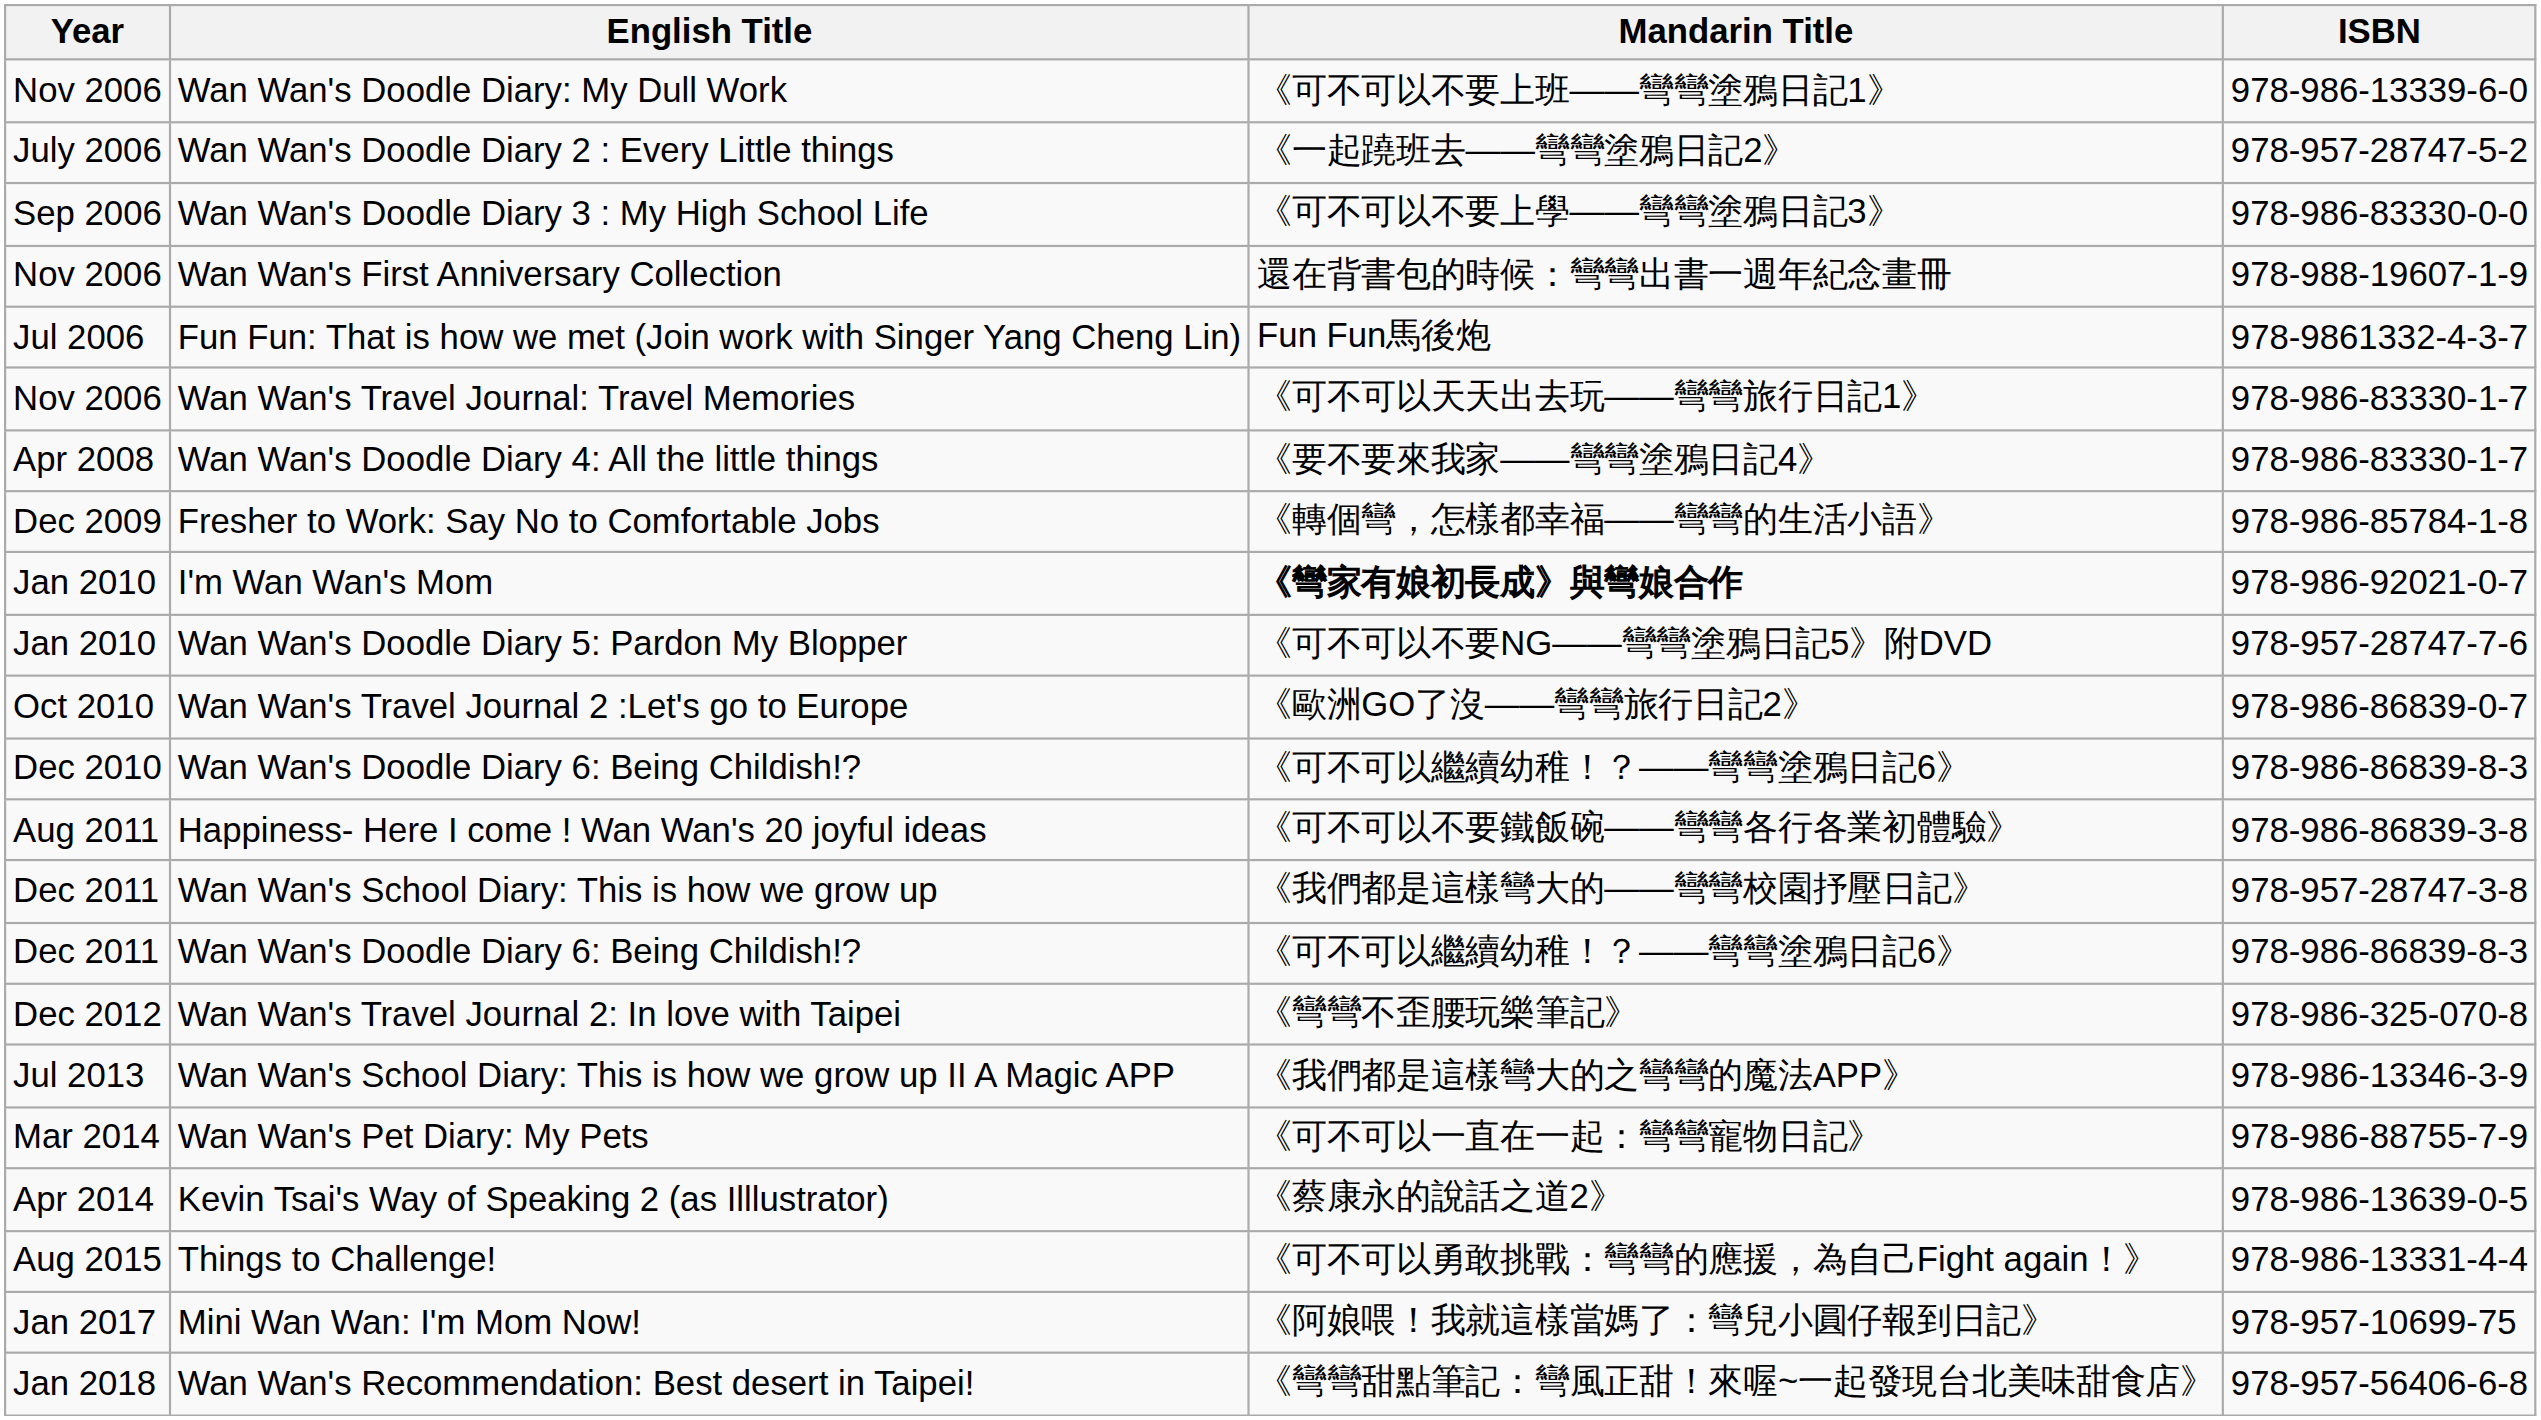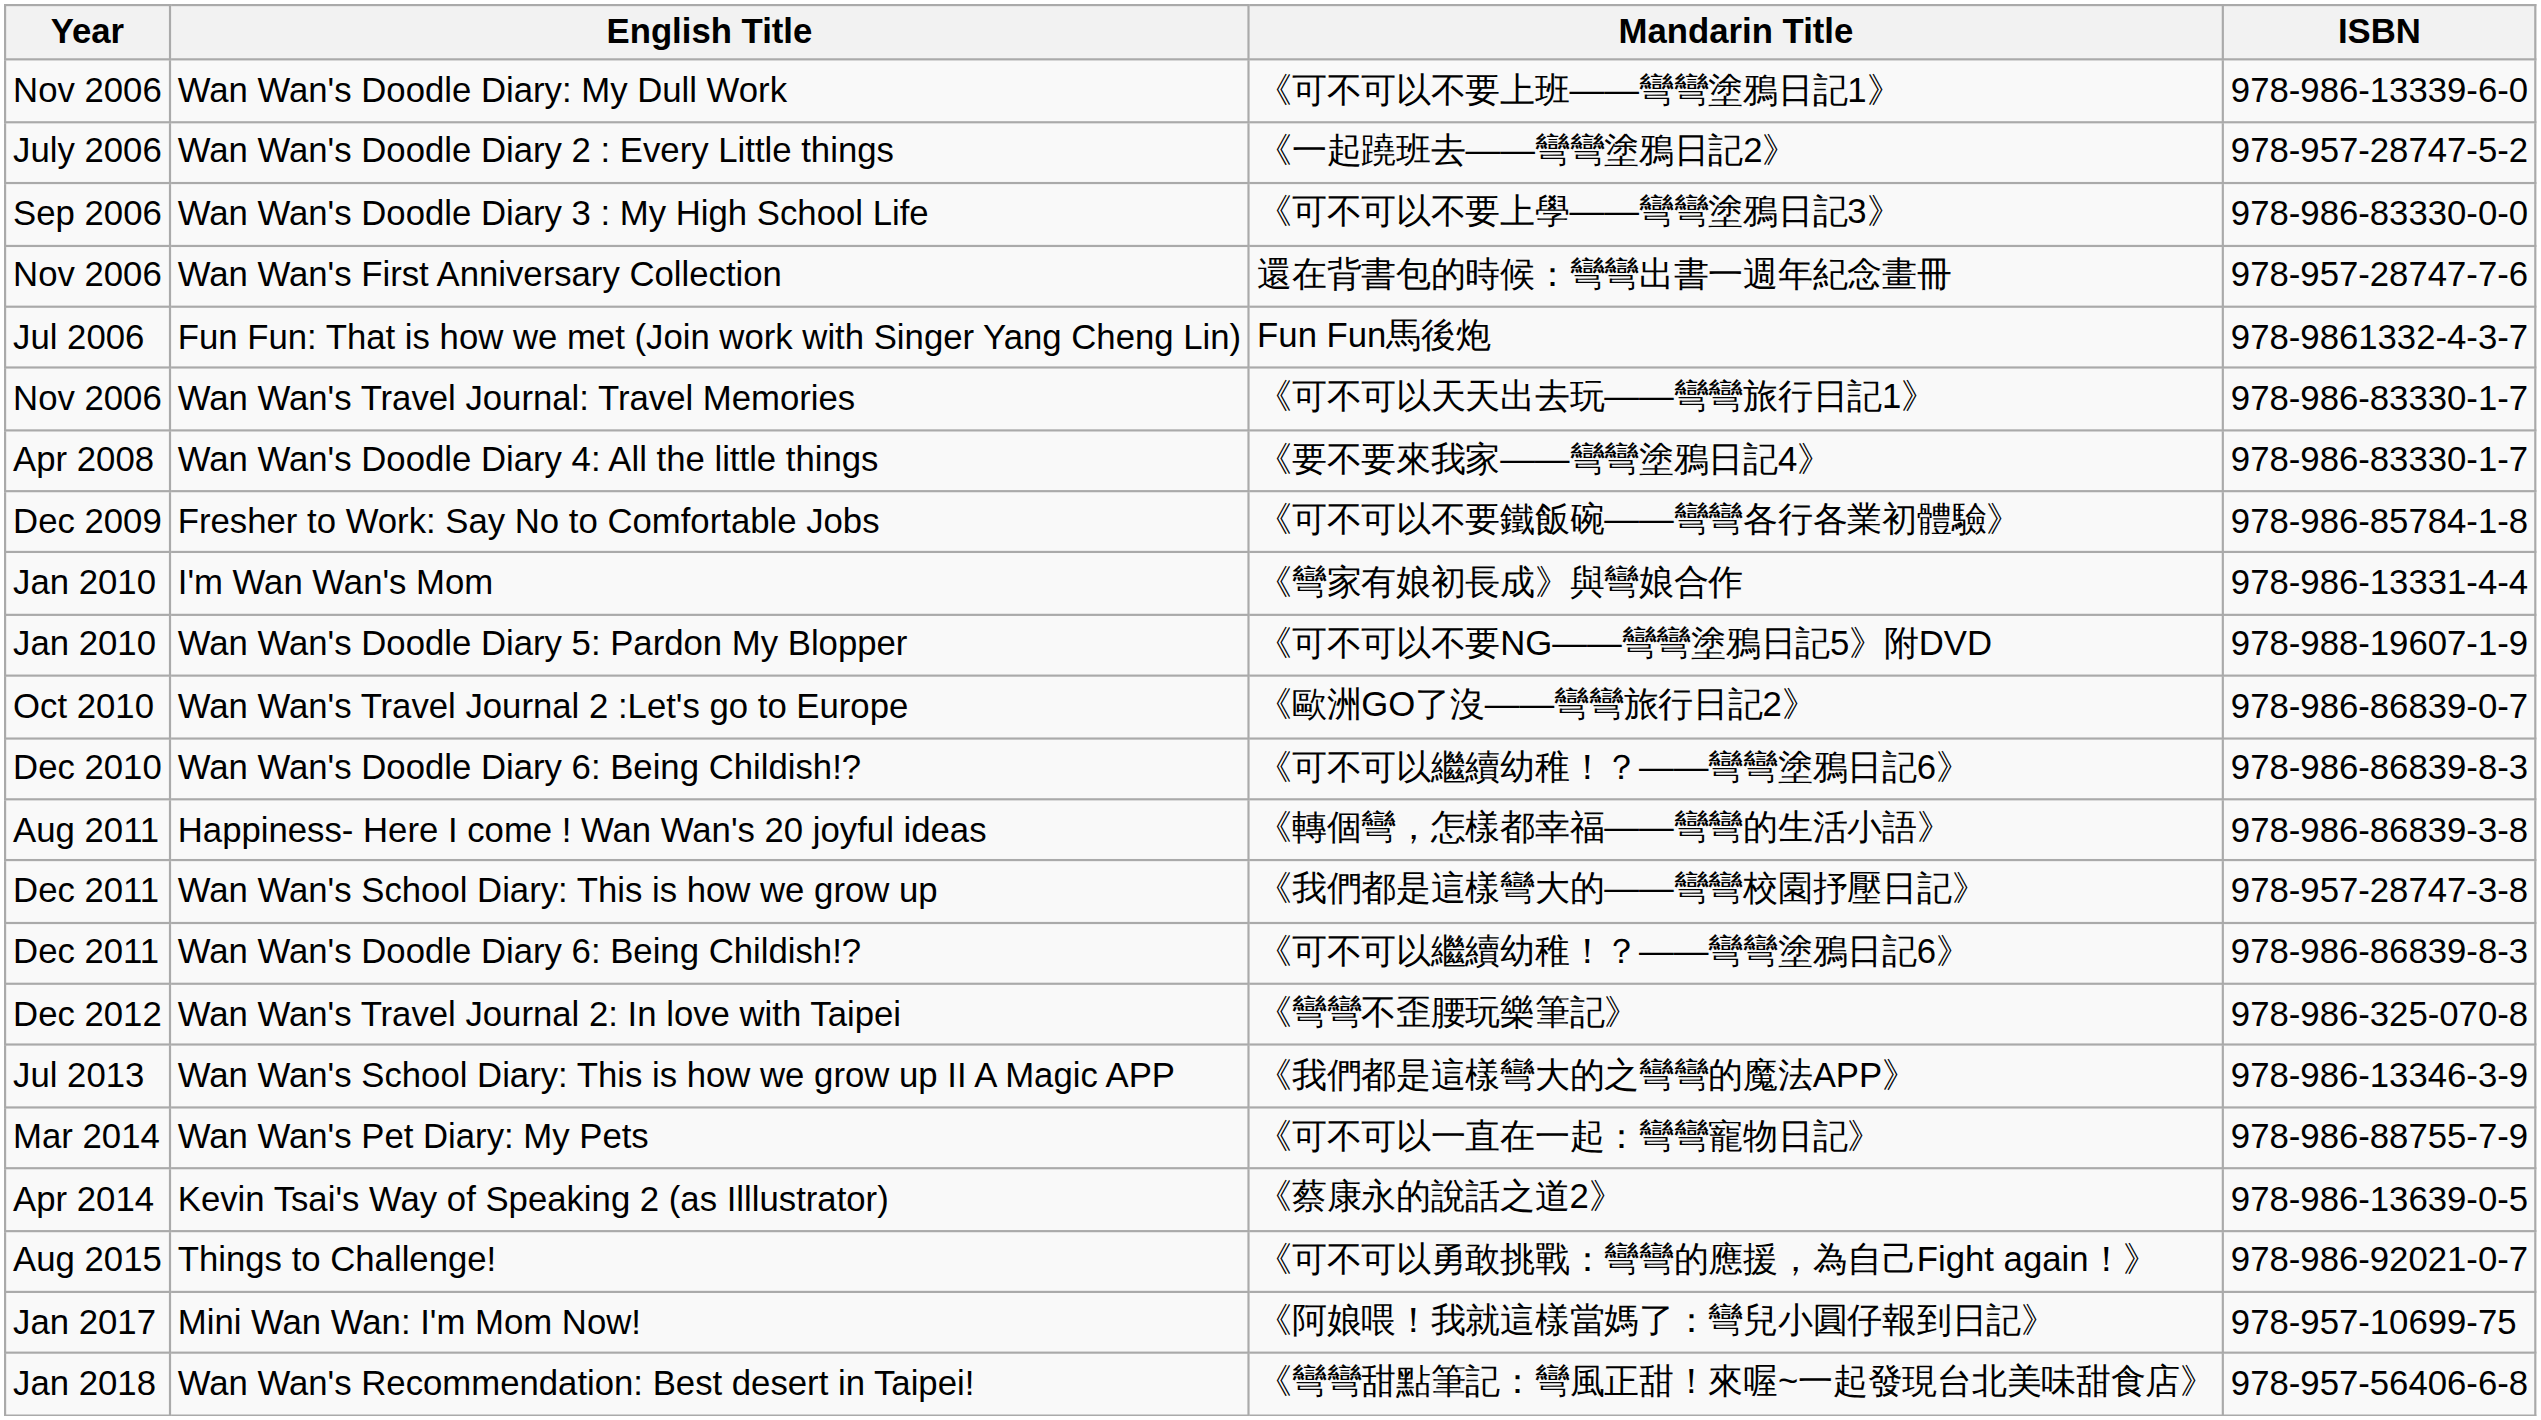 <table class="wikitable">
 <tr>
 <th>Year</th>
 <th>English Title</th>
 <th>Mandarin Title</th>
 <th>ISBN</th>
 </tr>
 <tr>
 <td>Nov 2006</td>
 <td>Wan Wan's Doodle Diary: My Dull Work</td>
 <td>《可不可以不要上班——彎彎塗鴉日記1》</td>
 <td>978-986-13339-6-0</td>
 </tr>
 <tr>
 <td>July 2006</td>
 <td>Wan Wan's Doodle Diary 2 : Every Little things</td>
 <td>《一起蹺班去——彎彎塗鴉日記2》</td>
 <td>978-957-28747-5-2</td>
 </tr>
 <tr>
 <td>Sep 2006</td>
 <td>Wan Wan's Doodle Diary 3 : My High School Life</td>
 <td>《可不可以不要上學——彎彎塗鴉日記3》</td>
 <td>978-986-83330-0-0</td>
 </tr>
 <tr>
 <td>Nov 2006</td>
 <td>Wan Wan's First Anniversary Collection</td>
 <td>還在背書包的時候：彎彎出書一週年紀念畫冊</td>
-<td>978-988-19607-1-9</td>
+<td>978-957-28747-7-6</td>
 </tr>
 <tr>
 <td>Jul 2006</td>
 <td>Fun Fun: That is how we met (Join work with Singer Yang Cheng Lin)</td>
 <td>Fun Fun馬後炮</td>
 <td>978-9861332-4-3-7</td>
 </tr>
 <tr>
 <td>Nov 2006</td>
 <td>Wan Wan's Travel Journal: Travel Memories</td>
 <td>《可不可以天天出去玩——彎彎旅行日記1》</td>
 <td>978-986-83330-1-7</td>
 </tr>
 <tr>
 <td>Apr 2008</td>
 <td>Wan Wan's Doodle Diary 4: All the little things</td>
 <td>《要不要來我家——彎彎塗鴉日記4》</td>
 <td>978-986-83330-1-7</td>
 </tr>
 <tr>
 <td>Dec 2009</td>
 <td>Fresher to Work: Say No to Comfortable Jobs</td>
-<td>《轉個彎，怎樣都幸福——彎彎的生活小語》</td>
+<td>《可不可以不要鐵飯碗——彎彎各行各業初體驗》</td>
 <td>978-986-85784-1-8</td>
 </tr>
 <tr>
 <td>Jan 2010</td>
 <td>I'm Wan Wan's Mom</td>
-<td><strong>《彎家有娘初長成》與彎娘合作</strong></td>
-<td>978-986-92021-0-7</td>
+<td>《彎家有娘初長成》與彎娘合作</td>
+<td>978-986-13331-4-4</td>
 </tr>
 <tr>
 <td>Jan 2010</td>
 <td>Wan Wan's Doodle Diary 5: Pardon My Blopper</td>
 <td>《可不可以不要NG——彎彎塗鴉日記5》附DVD</td>
-<td>978-957-28747-7-6</td>
+<td>978-988-19607-1-9</td>
 </tr>
 <tr>
 <td>Oct 2010</td>
 <td>Wan Wan's Travel Journal 2 :Let's go to Europe</td>
 <td>《歐洲GO了沒——彎彎旅行日記2》</td>
 <td>978-986-86839-0-7</td>
 </tr>
 <tr>
 <td>Dec 2010</td>
 <td>Wan Wan's Doodle Diary 6: Being Childish!?</td>
 <td>《可不可以繼續幼稚！？——彎彎塗鴉日記6》</td>
 <td>978-986-86839-8-3</td>
 </tr>
 <tr>
 <td>Aug 2011</td>
 <td>Happiness- Here I come ! Wan Wan's 20 joyful ideas</td>
-<td>《可不可以不要鐵飯碗——彎彎各行各業初體驗》</td>
+<td>《轉個彎，怎樣都幸福——彎彎的生活小語》</td>
 <td>978-986-86839-3-8</td>
 </tr>
 <tr>
 <td>Dec 2011</td>
 <td>Wan Wan's School Diary: This is how we grow up</td>
 <td>《我們都是這樣彎大的——彎彎校園抒壓日記》</td>
 <td>978-957-28747-3-8</td>
 </tr>
 <tr>
 <td>Dec 2011</td>
 <td>Wan Wan's Doodle Diary 6: Being Childish!?</td>
 <td>《可不可以繼續幼稚！？——彎彎塗鴉日記6》</td>
 <td>978-986-86839-8-3</td>
 </tr>
 <tr>
 <td>Dec 2012</td>
 <td>Wan Wan's Travel Journal 2: In love with Taipei</td>
 <td>《彎彎不歪腰玩樂筆記》</td>
 <td>978-986-325-070-8</td>
 </tr>
 <tr>
 <td>Jul 2013</td>
 <td>Wan Wan's School Diary: This is how we grow up II A Magic APP</td>
 <td>《我們都是這樣彎大的之彎彎的魔法APP》</td>
 <td>978-986-13346-3-9</td>
 </tr>
 <tr>
 <td>Mar 2014</td>
 <td>Wan Wan's Pet Diary: My Pets</td>
 <td>《可不可以一直在一起：彎彎寵物日記》</td>
 <td>978-986-88755-7-9</td>
 </tr>
 <tr>
 <td>Apr 2014</td>
 <td>Kevin Tsai's Way of Speaking 2 (as Illlustrator)</td>
 <td>《蔡康永的說話之道2》</td>
 <td>978-986-13639-0-5</td>
 </tr>
 <tr>
 <td>Aug 2015</td>
 <td>Things to Challenge!</td>
 <td>《可不可以勇敢挑戰：彎彎的應援，為自己Fight  again！》</td>
-<td>978-986-13331-4-4</td>
+<td>978-986-92021-0-7</td>
 </tr>
 <tr>
 <td>Jan 2017</td>
 <td>Mini Wan Wan: I'm Mom Now!</td>
 <td>《阿娘喂！我就這樣當媽了：彎兒小圓仔報到日記》</td>
 <td>978-957-10699-75</td>
 </tr>
 <tr>
 <td>Jan 2018</td>
 <td>Wan Wan's Recommendation: Best desert in Taipei!</td>
 <td>《彎彎甜點筆記：彎風正甜！來喔~一起發現台北美味甜食店》</td>
 <td>978-957-56406-6-8</td>
 </tr>
 </table>
